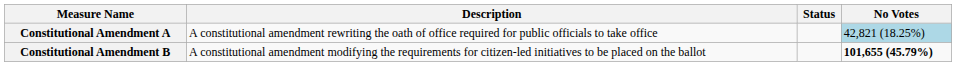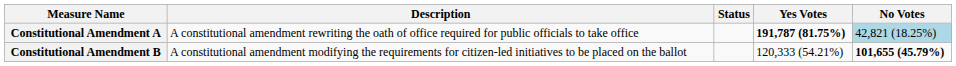 <table class="wikitable sortable plainrowheaders" style="width:100%">
 <tr>
 <th scope="col">Measure Name</th>
 <th scope="col">Description</th>
 <th scope="col">Status</th>
+<th scope="col">Yes Votes</th>
 <th scope="col">No Votes</th>
 </tr>
 <tr>
 <th scope=row>Constitutional Amendment A</th>
 <td>A constitutional amendment rewriting the oath of office required for public officials to take office</td>
 <td></td>
+<td><strong>191,787 (81.75%)</strong></td>
 <td style="background: lightblue;">42,821 (18.25%)</td>
 </tr>
 <tr>
 <th scope=row>Constitutional Amendment B</th>
 <td>A constitutional amendment modifying the requirements for citizen-led initiatives to be placed on the ballot</td>
 <td></td>
+<td>120,333 (54.21%)</td>
 <td><strong>101,655 (45.79%)</strong></td>
 </tr>
 </table>
